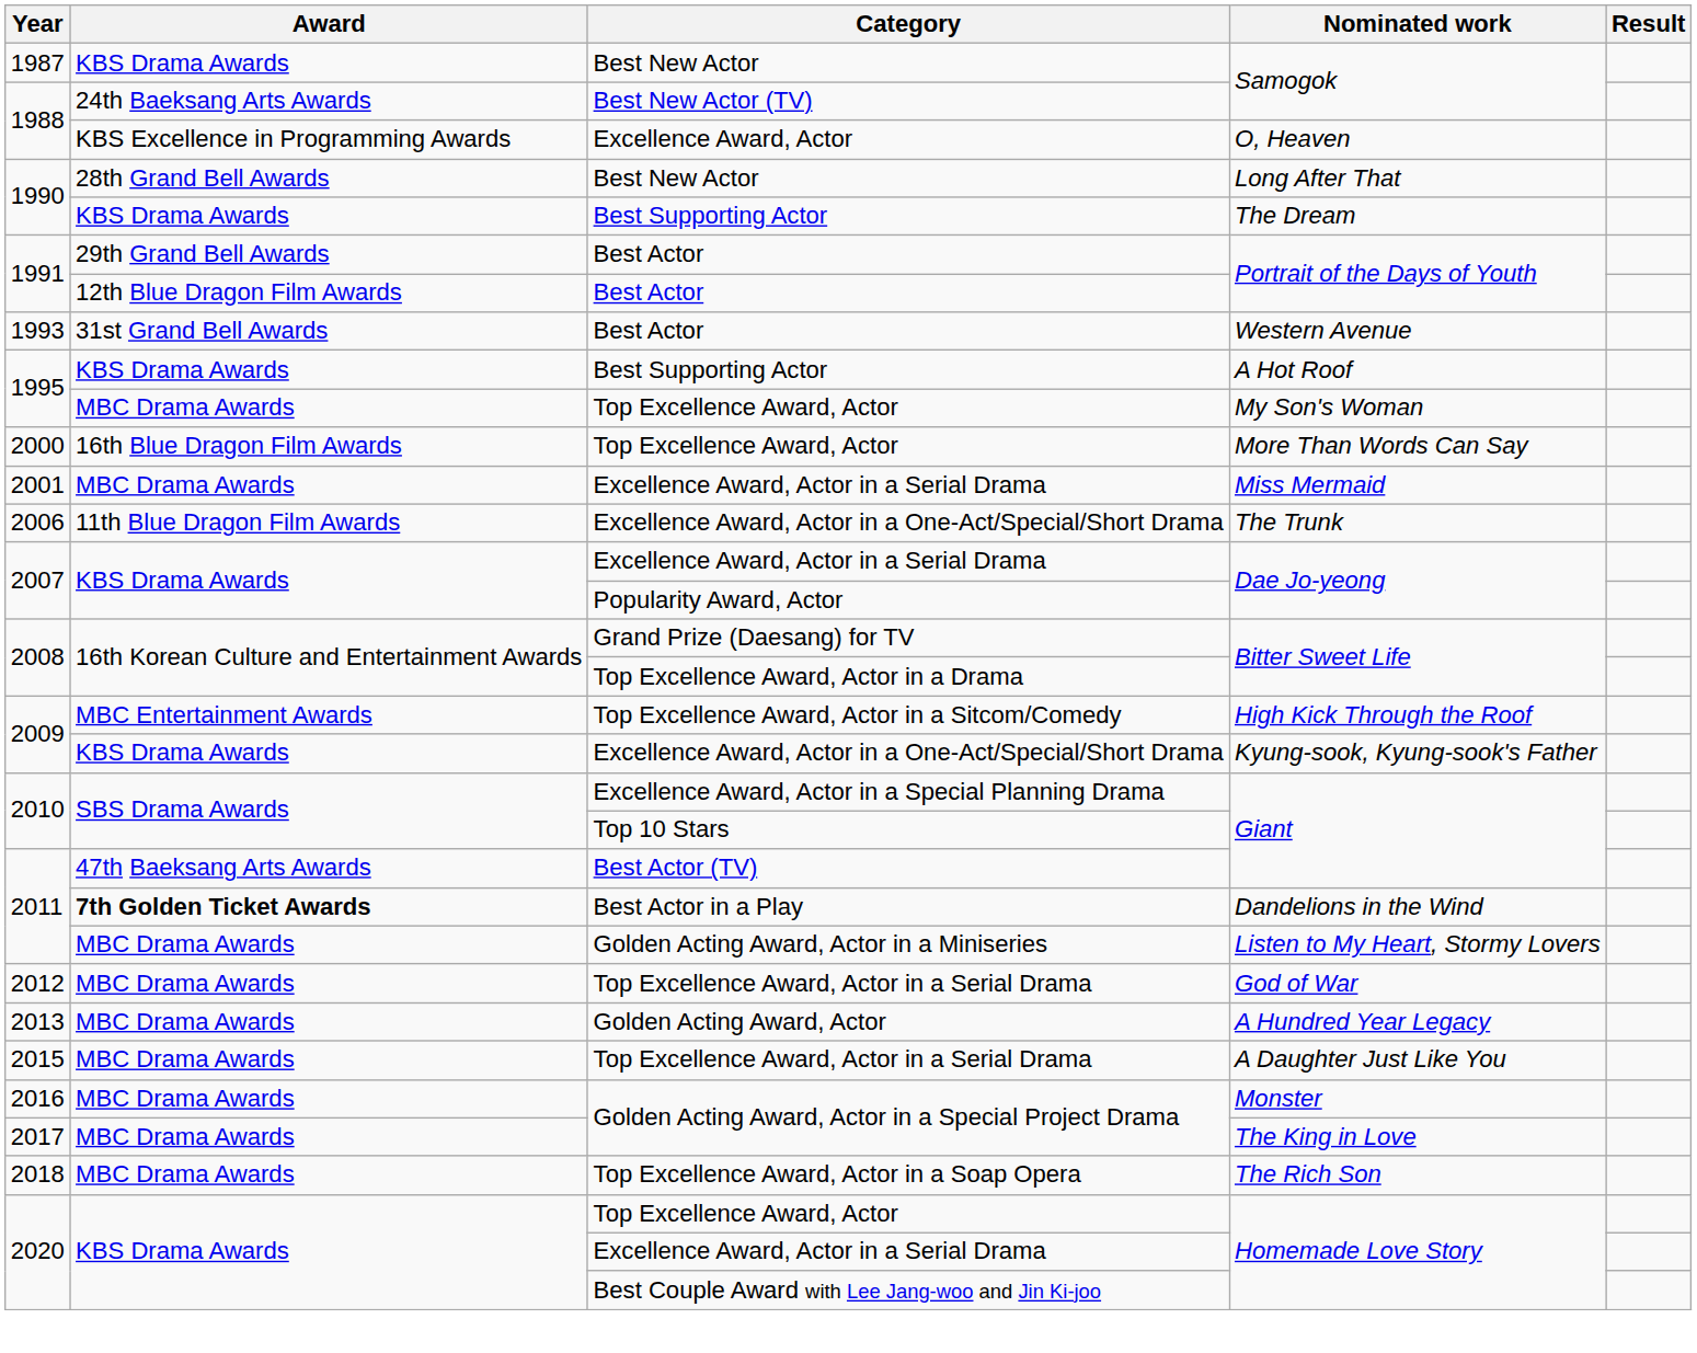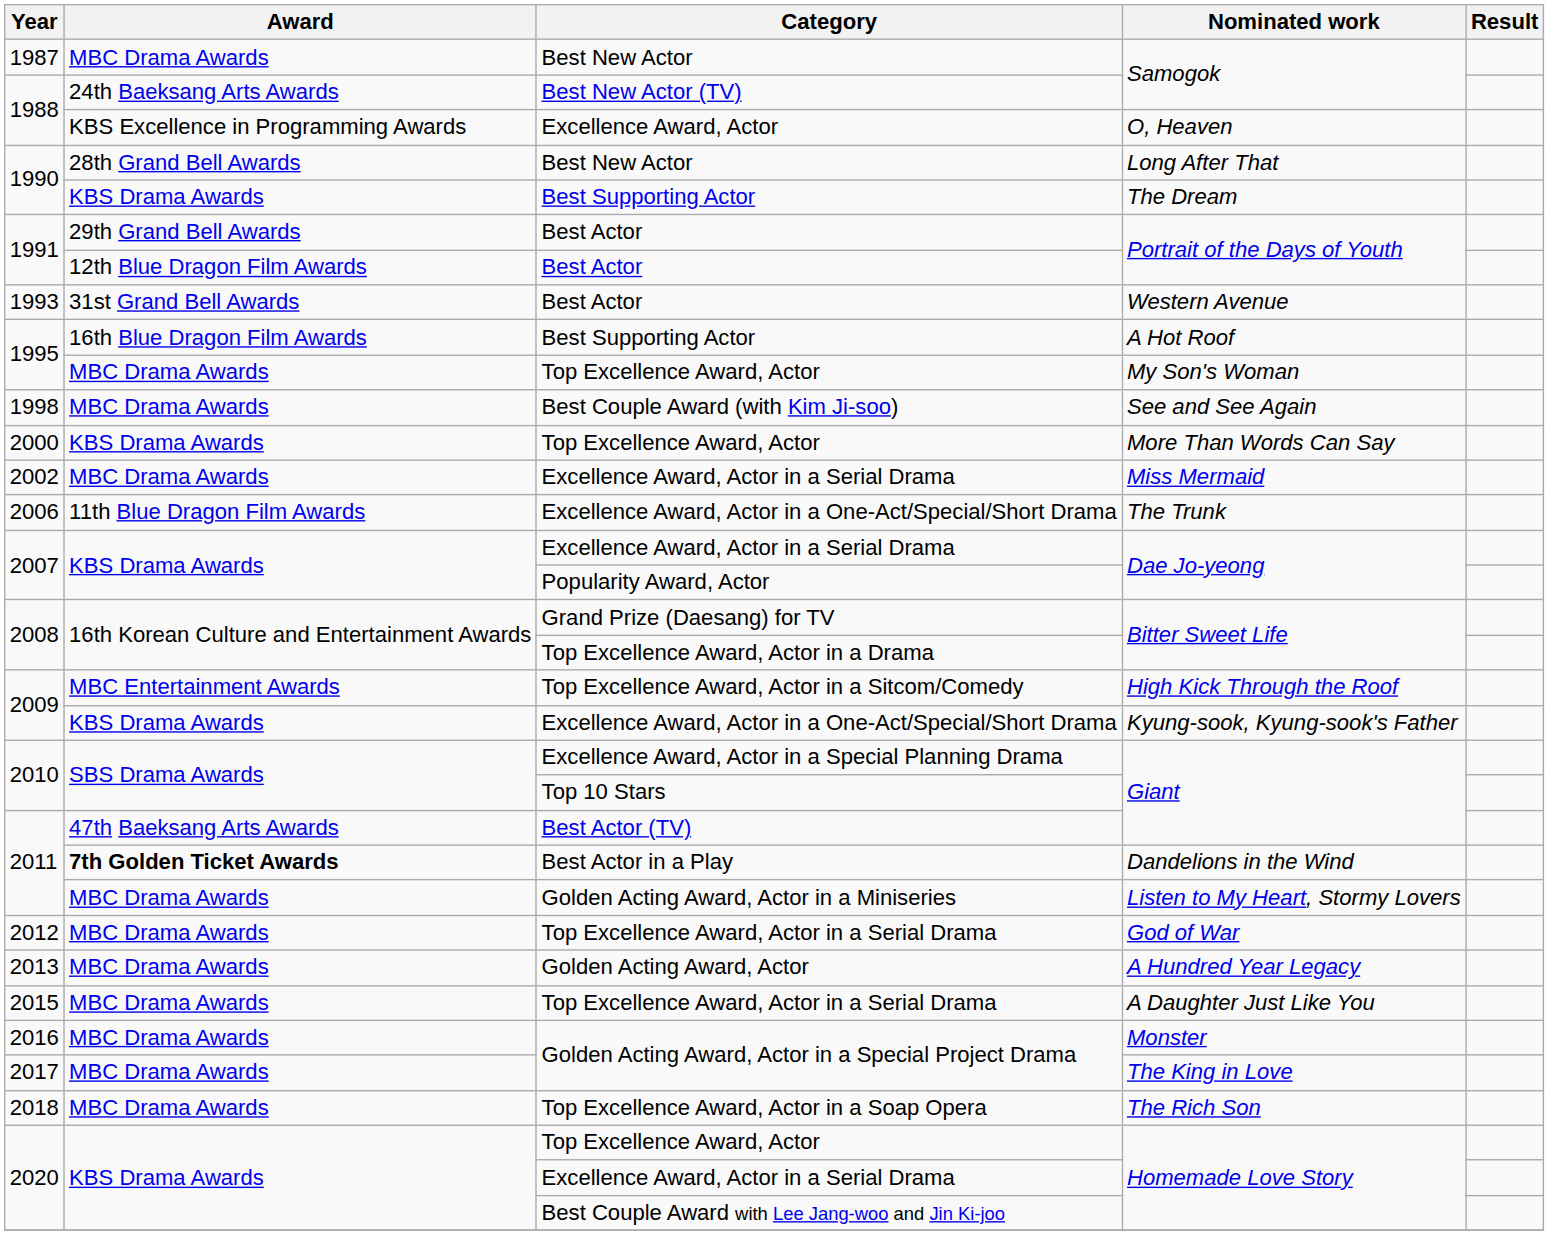 <table class="wikitable sortable">
 <tr>
 <th>Year</th>
 <th>Award</th>
 <th>Category</th>
 <th>Nominated work</th>
 <th>Result</th>
 </tr>
 <tr>
 <td>1987</td>
-<td><a href='#'>KBS Drama Awards</a></td>
+<td><a href='#'>MBC Drama Awards</a></td>
 <td>Best New Actor</td>
 <td rowspan=2><em>Samogok</em></td>
 <td></td>
 </tr>
 <tr>
 <td rowspan=2>1988</td>
 <td>24th <a href='#'>Baeksang Arts Awards</a></td>
 <td><a href='#'>Best New Actor (TV)</a></td>
 <td></td>
 </tr>
 <tr>
 <td>KBS Excellence in Programming Awards </td>
 <td>Excellence Award, Actor</td>
 <td><em>O, Heaven</em></td>
 <td></td>
 </tr>
 <tr>
 <td rowspan=2>1990</td>
 <td>28th <a href='#'>Grand Bell Awards</a></td>
 <td>Best New Actor</td>
 <td><em>Long After That</em></td>
 <td></td>
 </tr>
 <tr>
 <td><a href='#'>KBS Drama Awards</a></td>
 <td><a href='#'>Best Supporting Actor</a></td>
 <td><em>The Dream</em></td>
 <td></td>
 </tr>
 <tr>
 <td rowspan=2>1991</td>
 <td>29th <a href='#'>Grand Bell Awards</a></td>
 <td>Best Actor</td>
 <td rowspan=2><em><a href='#'>Portrait of the Days of Youth</a></em></td>
 <td></td>
 </tr>
 <tr>
 <td>12th <a href='#'>Blue Dragon Film Awards</a></td>
 <td><a href='#'>Best Actor</a></td>
 <td></td>
 </tr>
 <tr>
 <td>1993</td>
 <td>31st <a href='#'>Grand Bell Awards</a></td>
 <td>Best Actor</td>
 <td><em>Western Avenue</em></td>
 <td></td>
 </tr>
 <tr>
 <td rowspan=2>1995</td>
-<td><a href='#'>KBS Drama Awards</a></td>
+<td>16th <a href='#'>Blue Dragon Film Awards</a></td>
 <td>Best Supporting Actor</td>
 <td><em>A Hot Roof</em></td>
 <td></td>
 </tr>
 <tr>
 <td><a href='#'>MBC Drama Awards</a></td>
 <td>Top Excellence Award, Actor</td>
 <td><em>My Son's Woman</em></td>
 <td></td>
 </tr>
 <tr>
+<td>1998</td>
+<td><a href='#'>MBC Drama Awards</a></td>
+<td>Best Couple Award (with <a href='#'>Kim Ji-soo</a>)</td>
+<td><em>See and See Again</em></td>
+<td></td>
+</tr>
+<tr>
 <td>2000</td>
-<td>16th <a href='#'>Blue Dragon Film Awards</a></td>
+<td><a href='#'>KBS Drama Awards</a></td>
 <td>Top Excellence Award, Actor</td>
 <td><em>More Than Words Can Say</em></td>
 <td></td>
 </tr>
 <tr>
-<td>2001</td>
+<td>2002</td>
 <td><a href='#'>MBC Drama Awards</a></td>
 <td>Excellence Award, Actor in a Serial Drama</td>
 <td><em><a href='#'>Miss Mermaid</a></em></td>
 <td></td>
 </tr>
 <tr>
 <td>2006</td>
 <td>11th <a href='#'>Blue Dragon Film Awards</a></td>
 <td>Excellence Award, Actor in a One-Act/Special/Short Drama</td>
 <td><em>The Trunk</em></td>
 <td></td>
 </tr>
 <tr>
 <td rowspan=2>2007</td>
 <td rowspan=2><a href='#'>KBS Drama Awards</a></td>
 <td>Excellence Award, Actor in a Serial Drama</td>
 <td rowspan=2><em><a href='#'>Dae Jo-yeong</a></em></td>
 <td></td>
 </tr>
 <tr>
 <td>Popularity Award, Actor</td>
 <td></td>
 </tr>
 <tr>
 <td rowspan=2>2008</td>
 <td rowspan=2>16th Korean Culture and Entertainment Awards</td>
 <td>Grand Prize (Daesang) for TV</td>
 <td rowspan=2><em><a href='#'>Bitter Sweet Life</a></em></td>
 <td></td>
 </tr>
 <tr>
 <td>Top Excellence Award, Actor in a Drama</td>
 <td></td>
 </tr>
 <tr>
 <td rowspan=2>2009</td>
 <td><a href='#'>MBC Entertainment Awards</a></td>
 <td>Top Excellence Award, Actor in a Sitcom/Comedy</td>
 <td><em><a href='#'>High Kick Through the Roof</a></em></td>
 <td></td>
 </tr>
 <tr>
 <td><a href='#'>KBS Drama Awards</a></td>
 <td>Excellence Award, Actor in a One-Act/Special/Short Drama</td>
 <td><em>Kyung-sook, Kyung-sook's Father</em></td>
 <td></td>
 </tr>
 <tr>
 <td rowspan=2>2010</td>
 <td rowspan=2><a href='#'>SBS Drama Awards</a></td>
 <td>Excellence Award, Actor in a Special Planning Drama</td>
 <td rowspan=3><em><a href='#'>Giant</a></em></td>
 <td></td>
 </tr>
 <tr>
 <td>Top 10 Stars</td>
 <td></td>
 </tr>
 <tr>
 <td rowspan=3>2011</td>
 <td><a href='#'>47th</a> <a href='#'>Baeksang Arts Awards</a></td>
 <td><a href='#'>Best Actor (TV)</a></td>
 <td></td>
 </tr>
 <tr>
 <td><strong>7th Golden Ticket Awards</strong></td>
 <td>Best Actor in a Play</td>
 <td><em>Dandelions in the Wind</em></td>
 <td></td>
 </tr>
 <tr>
 <td><a href='#'>MBC Drama Awards</a></td>
 <td>Golden Acting Award, Actor in a Miniseries</td>
 <td><em><a href='#'>Listen to My Heart</a>, Stormy Lovers</em></td>
 <td></td>
 </tr>
 <tr>
 <td>2012</td>
 <td><a href='#'>MBC Drama Awards</a></td>
 <td>Top Excellence Award, Actor in a Serial Drama</td>
 <td><em><a href='#'>God of War</a></em></td>
 <td></td>
 </tr>
 <tr>
 <td>2013</td>
 <td><a href='#'>MBC Drama Awards</a></td>
 <td>Golden Acting Award, Actor</td>
 <td><em><a href='#'>A Hundred Year Legacy</a></em></td>
 <td></td>
 </tr>
 <tr>
 <td>2015</td>
 <td><a href='#'>MBC Drama Awards</a></td>
 <td>Top Excellence Award, Actor in a Serial Drama</td>
 <td><em>A Daughter Just Like You</em></td>
 <td></td>
 </tr>
 <tr>
 <td>2016</td>
 <td><a href='#'>MBC Drama Awards</a></td>
 <td rowspan="2">Golden Acting Award, Actor in a Special Project Drama</td>
 <td><em><a href='#'>Monster</a></em></td>
 <td></td>
 </tr>
 <tr>
 <td>2017</td>
 <td><a href='#'>MBC Drama Awards</a></td>
 <td><em><a href='#'>The King in Love</a></em></td>
 <td></td>
 </tr>
 <tr>
 <td>2018</td>
 <td><a href='#'>MBC Drama Awards</a></td>
 <td>Top Excellence Award, Actor in a Soap Opera</td>
 <td><em><a href='#'>The Rich Son</a></em></td>
 <td></td>
 </tr>
 <tr>
 <td rowspan=3>2020</td>
 <td rowspan=3><a href='#'>KBS Drama Awards</a></td>
 <td>Top Excellence Award, Actor</td>
 <td rowspan=3><em><a href='#'>Homemade Love Story</a></em></td>
 <td></td>
 </tr>
 <tr>
 <td>Excellence Award, Actor in a Serial Drama</td>
 <td></td>
 </tr>
 <tr>
 <td>Best Couple Award <small>with <a href='#'>Lee Jang-woo</a> and <a href='#'>Jin Ki-joo</a></small></td>
 <td></td>
 </tr>
 <tr>
 </tr>
 </table>
